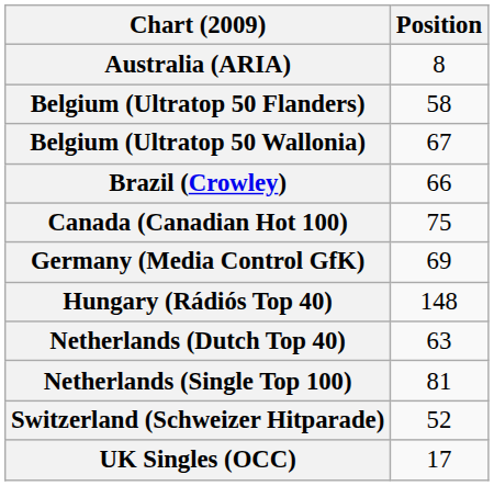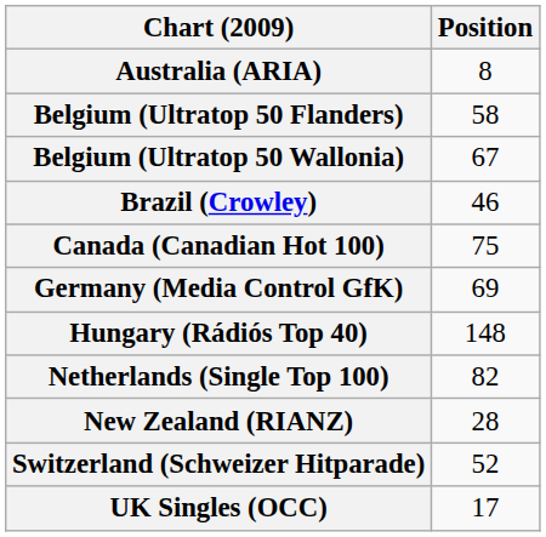 <table class="wikitable sortable plainrowheaders" style="text-align:center">
 <tr>
 <th scope="col">Chart (2009)</th>
 <th scope="col">Position</th>
 </tr>
 <tr>
 <th scope="row">Australia (ARIA)</th>
 <td>8</td>
 </tr>
 <tr>
 <th scope="row">Belgium (Ultratop 50 Flanders)</th>
 <td>58</td>
 </tr>
 <tr>
 <th scope="row">Belgium (Ultratop 50 Wallonia)</th>
 <td>67</td>
 </tr>
 <tr>
 <th scope="row">Brazil (<a href='#'>Crowley</a>)</th>
-<td>66</td>
+<td>46</td>
 </tr>
 <tr>
 <th scope="row">Canada (Canadian Hot 100)</th>
 <td>75</td>
 </tr>
 <tr>
 <th scope="row">Germany (Media Control GfK)</th>
 <td>69</td>
 </tr>
 <tr>
 <th scope="row">Hungary (Rádiós Top 40)</th>
 <td>148</td>
 </tr>
 <tr>
-<th scope="row">Netherlands (Dutch Top 40)</th>
-<td>63</td>
+<th scope="row">Netherlands (Single Top 100)</th>
+<td>82</td>
 </tr>
 <tr>
-<th scope="row">Netherlands (Single Top 100)</th>
-<td>81</td>
+<th scope="row">New Zealand (RIANZ)</th>
+<td>28</td>
 </tr>
 <tr>
 <th scope="row">Switzerland (Schweizer Hitparade)</th>
 <td>52</td>
 </tr>
 <tr>
 <th scope="row">UK Singles (OCC)</th>
 <td>17</td>
 </tr>
 </table>
